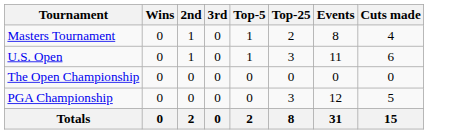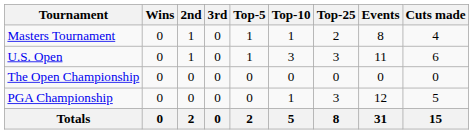 <table class=wikitable style=text-align:center>
 <tr>
 <th>Tournament</th>
 <th>Wins</th>
 <th>2nd</th>
 <th>3rd</th>
 <th>Top-5</th>
+<th>Top-10</th>
 <th>Top-25</th>
 <th>Events</th>
 <th>Cuts made</th>
 </tr>
 <tr>
 <td align=left><a href='#'>Masters Tournament</a></td>
 <td>0</td>
 <td>1</td>
 <td>0</td>
+<td>1</td>
 <td>1</td>
 <td>2</td>
 <td>8</td>
 <td>4</td>
 </tr>
 <tr>
 <td align=left><a href='#'>U.S. Open</a></td>
 <td>0</td>
 <td>1</td>
 <td>0</td>
 <td>1</td>
 <td>3</td>
+<td>3</td>
 <td>11</td>
 <td>6</td>
 </tr>
 <tr>
 <td align=left><a href='#'>The Open Championship</a></td>
+<td>0</td>
 <td>0</td>
 <td>0</td>
 <td>0</td>
 <td>0</td>
 <td>0</td>
 <td>0</td>
 <td>0</td>
 </tr>
 <tr>
 <td align=left><a href='#'>PGA Championship</a></td>
 <td>0</td>
 <td>0</td>
 <td>0</td>
 <td>0</td>
+<td>1</td>
 <td>3</td>
 <td>12</td>
 <td>5</td>
 </tr>
 <tr>
 <th>Totals</th>
 <th>0</th>
 <th>2</th>
 <th>0</th>
 <th>2</th>
+<th>5</th>
 <th>8</th>
 <th>31</th>
 <th>15</th>
 </tr>
 </table>
